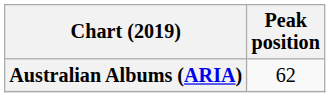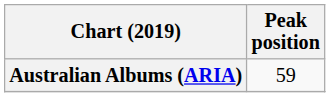 <table class="wikitable sortable plainrowheaders" style="text-align:center">
 <tr>
 <th scope="col">Chart (2019)</th>
 <th scope="col">Peak<br>position</th>
 </tr>
 <tr>
 <th scope="row">Australian Albums (<a href='#'>ARIA</a>)</th>
-<td>62</td>
+<td>59</td>
 </tr>
 <tr>
 </tr>
 <tr>
 </tr>
 <tr>
 </tr>
 <tr>
 </tr>
 <tr>
 </tr>
 <tr>
 </tr>
 <tr>
 </tr>
 <tr>
 </tr>
 <tr>
 </tr>
 <tr>
 </tr>
 </table>
